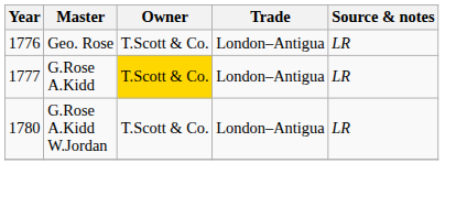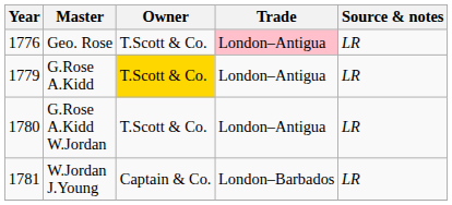 <table class=" wikitable">
 <tr>
 <th>Year</th>
 <th>Master</th>
 <th>Owner</th>
 <th>Trade</th>
 <th>Source & notes</th>
 </tr>
 <tr>
 <td>1776</td>
 <td>Geo. Rose</td>
 <td>T.Scott & Co.</td>
-<td>London–Antigua</td>
+<td style="background: pink;">London–Antigua</td>
 <td><em>LR</em></td>
 </tr>
 <tr>
-<td>1777</td>
+<td>1779</td>
 <td>G.Rose<br>A.Kidd</td>
 <td style="background: gold;">T.Scott & Co.</td>
 <td>London–Antigua</td>
 <td><em>LR</em></td>
 </tr>
 <tr>
 <td>1780</td>
 <td>G.Rose<br>A.Kidd<br>W.Jordan</td>
 <td>T.Scott & Co.</td>
 <td>London–Antigua</td>
 <td><em>LR</em></td>
 </tr>
 <tr>
+<td>1781</td>
+<td>W.Jordan<br>J.Young</td>
+<td>Captain & Co.</td>
+<td>London–Barbados</td>
+<td><em>LR</em></td>
+</tr>
+<tr>
 </tr>
 </table>
